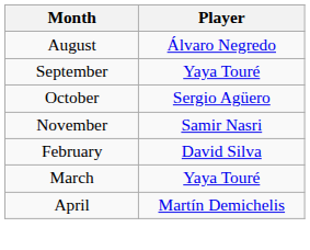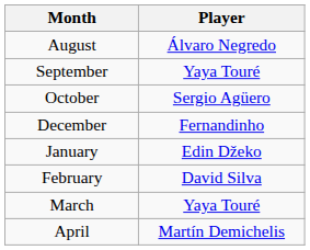 <table class="wikitable">
 <tr>
 <th style="width:120px;">Month</th>
 <th style="width:150px;">Player</th>
 </tr>
 <tr>
 <td style="text-align:center;">August</td>
 <td style="text-align:center;"> <a href='#'>Álvaro Negredo</a></td>
 </tr>
 <tr>
 <td style="text-align:center;">September</td>
 <td style="text-align:center;"> <a href='#'>Yaya Touré</a></td>
 </tr>
 <tr>
 <td style="text-align:center;">October</td>
 <td style="text-align:center;"> <a href='#'>Sergio Agüero</a></td>
 </tr>
 <tr>
-<td style="text-align:center;">November</td>
-<td style="text-align:center;"> <a href='#'>Samir Nasri</a></td>
+<td style="text-align:center;">December</td>
+<td style="text-align:center;"> <a href='#'>Fernandinho</a></td>
+</tr>
+<tr>
+<td style="text-align:center;">January</td>
+<td style="text-align:center;"> <a href='#'>Edin Džeko</a></td>
 </tr>
 <tr>
 <td style="text-align:center;">February</td>
 <td style="text-align:center;"> <a href='#'>David Silva</a></td>
 </tr>
 <tr>
 <td style="text-align:center;">March</td>
 <td style="text-align:center;"> <a href='#'>Yaya Touré</a></td>
 </tr>
 <tr>
 <td style="text-align:center;">April</td>
 <td style="text-align:center;"> <a href='#'>Martín Demichelis</a></td>
 </tr>
 </table>
